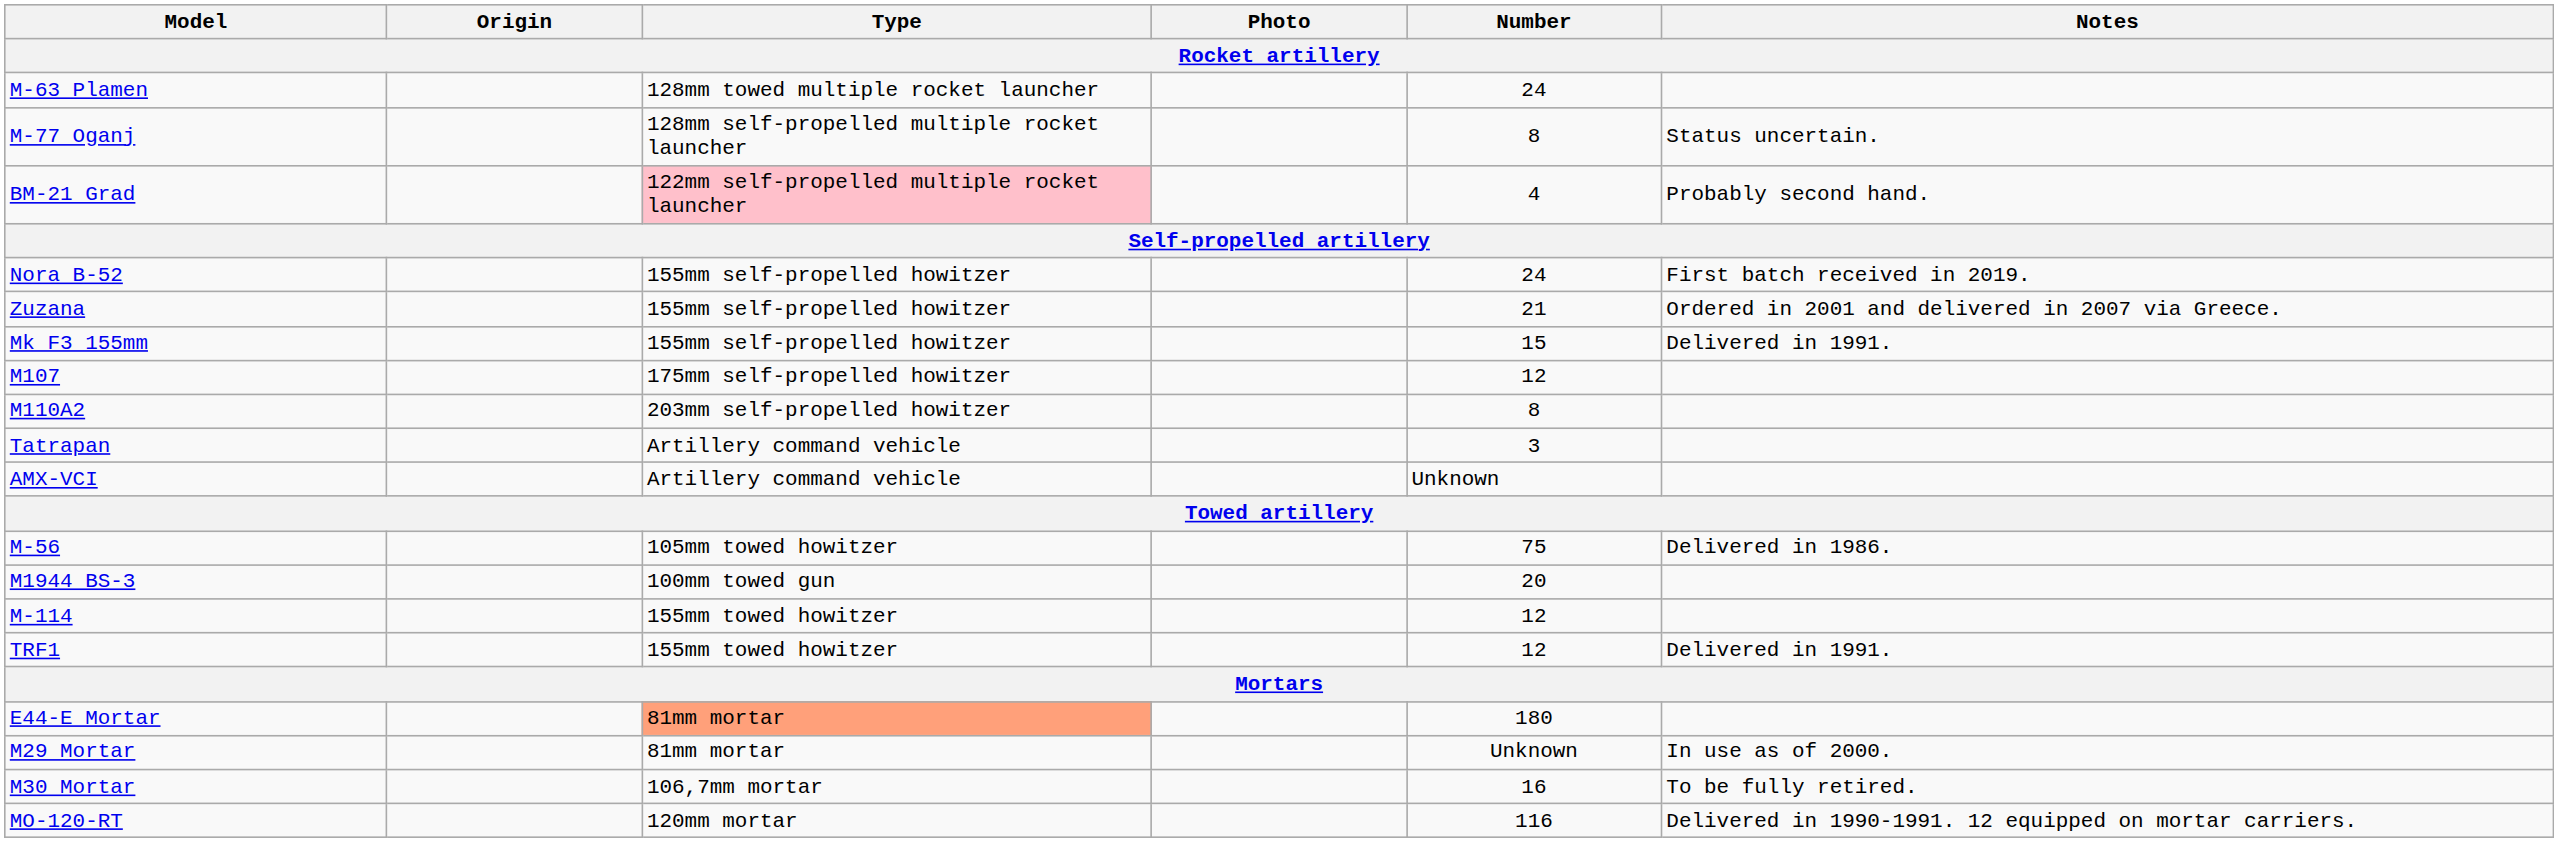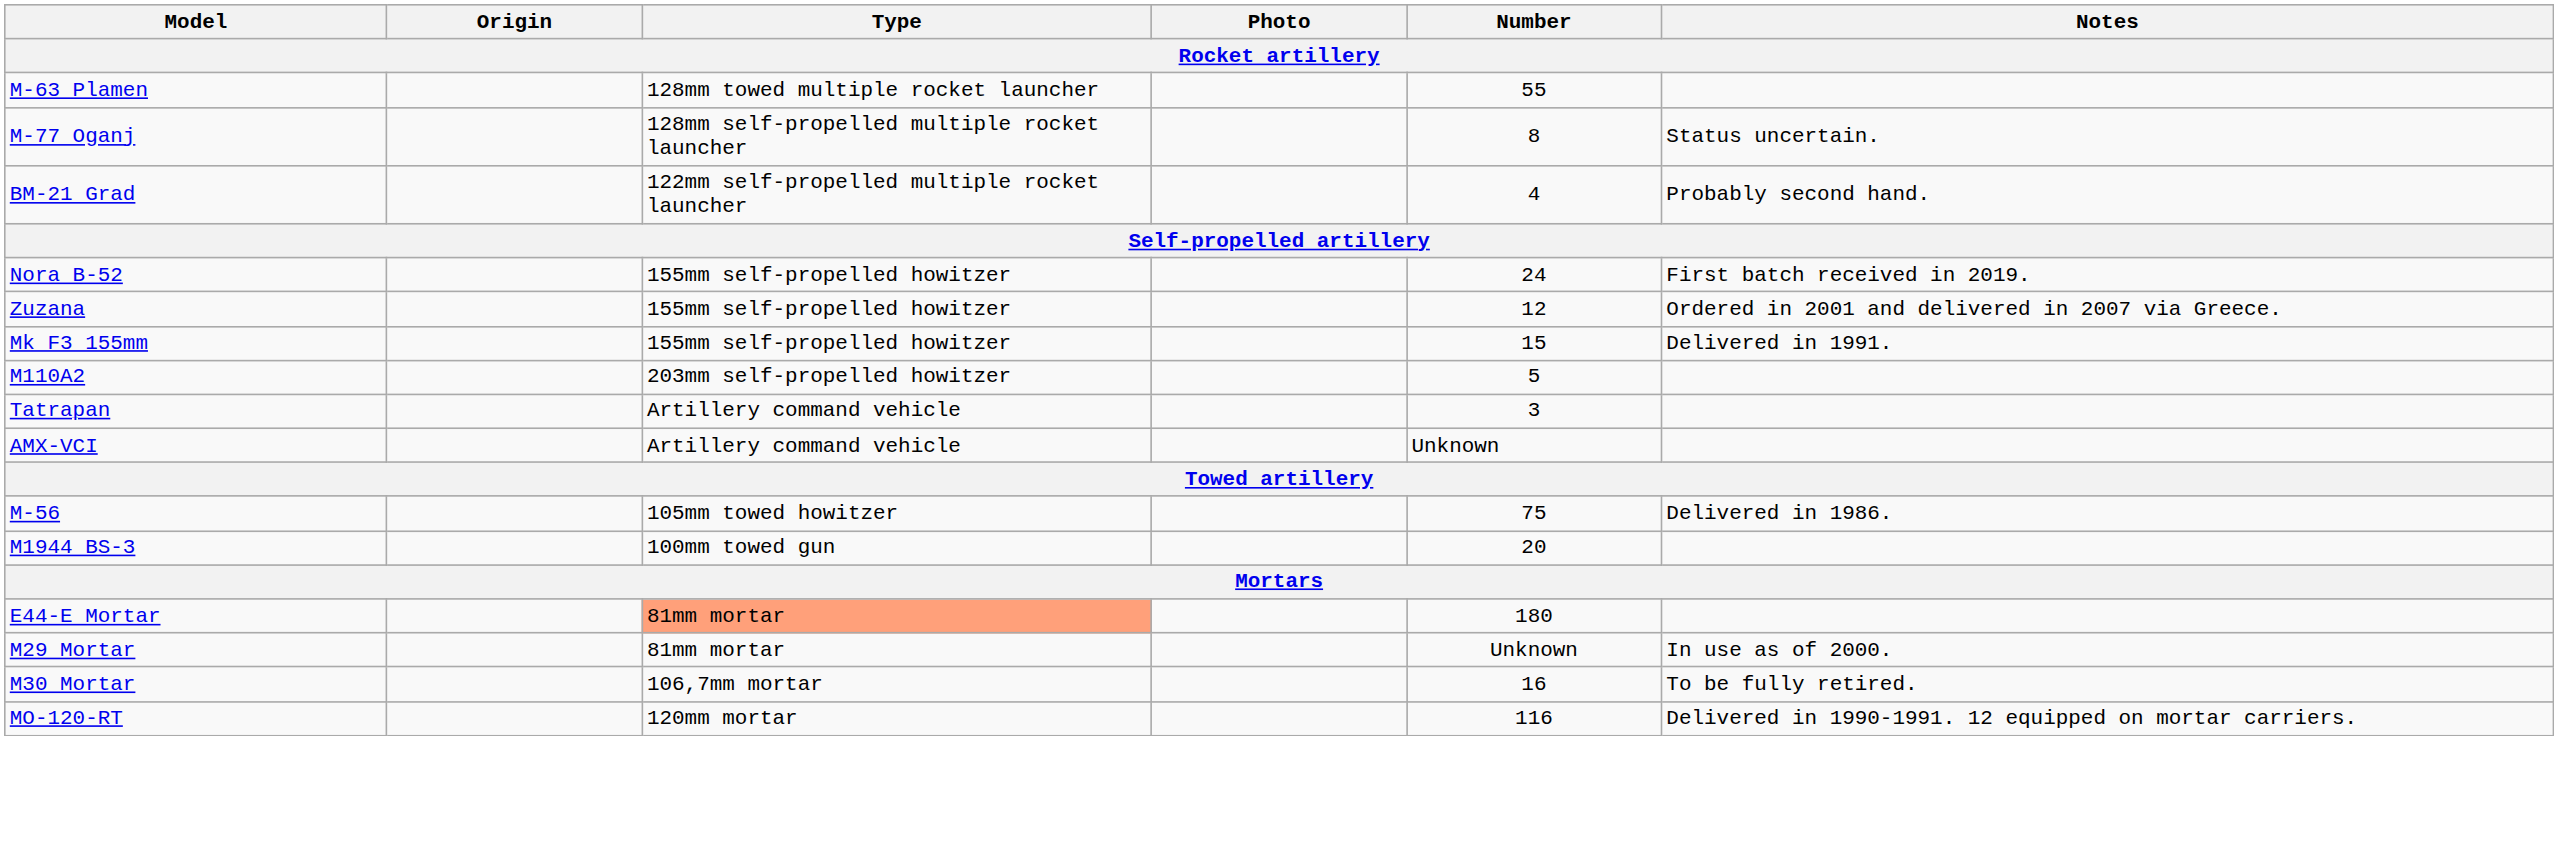 <table class=wikitable width="100%">
 <tr>
 <th width="15%">Model</th>
 <th width="10%">Origin</th>
 <th width="20%">Type</th>
 <th width="10%">Photo</th>
 <th width="10%">Number</th>
 <th width="35%">Notes</th>
 </tr>
 <tr>
 <th colspan="6"><a href='#'>Rocket artillery</a></th>
 </tr>
 <tr>
 <td><a href='#'>M-63 Plamen</a></td>
 <td></td>
 <td>128mm towed multiple rocket launcher</td>
 <td></td>
-<td align="center">24</td>
+<td align="center">55</td>
 <td></td>
 </tr>
 <tr>
 <td><a href='#'>M-77 Oganj</a></td>
 <td></td>
 <td>128mm self-propelled multiple rocket launcher</td>
 <td></td>
 <td align="center">8</td>
 <td>Status uncertain.</td>
 </tr>
 <tr>
 <td><a href='#'>BM-21 Grad</a></td>
 <td></td>
-<td style="background: pink;">122mm self-propelled multiple rocket launcher</td>
+<td>122mm self-propelled multiple rocket launcher</td>
 <td></td>
 <td align="center">4</td>
 <td>Probably second hand.</td>
 </tr>
 <tr>
 <th colspan="6"><a href='#'>Self-propelled artillery</a></th>
 </tr>
 <tr>
 <td><a href='#'>Nora B-52</a></td>
 <td></td>
 <td>155mm self-propelled howitzer</td>
 <td></td>
 <td align="center">24</td>
 <td>First batch received in 2019.</td>
 </tr>
 <tr>
 <td><a href='#'>Zuzana</a></td>
 <td></td>
 <td>155mm self-propelled howitzer</td>
 <td></td>
-<td align="center">21</td>
+<td align="center">12</td>
 <td>Ordered in 2001 and delivered in 2007 via Greece.</td>
 </tr>
 <tr>
 <td><a href='#'>Mk F3 155mm</a></td>
 <td></td>
 <td>155mm self-propelled howitzer</td>
 <td></td>
 <td align="center">15</td>
 <td>Delivered in 1991.</td>
 </tr>
 <tr>
-<td><a href='#'>M107</a></td>
-<td></td>
-<td>175mm self-propelled howitzer</td>
-<td></td>
-<td align="center">12</td>
-<td></td>
-</tr>
-<tr>
 <td><a href='#'>M110A2</a></td>
 <td></td>
 <td>203mm self-propelled howitzer</td>
 <td></td>
-<td align="center">8</td>
+<td align="center">5</td>
 <td></td>
 </tr>
 <tr>
 <td><a href='#'>Tatrapan</a></td>
 <td></td>
 <td>Artillery command vehicle</td>
 <td></td>
 <td align="center">3</td>
 <td></td>
 </tr>
 <tr>
 <td><a href='#'>AMX-VCI</a></td>
 <td></td>
 <td>Artillery command vehicle</td>
 <td></td>
 <td>Unknown</td>
 <td></td>
 </tr>
 <tr>
 <th colspan="6"><a href='#'>Towed artillery</a></th>
 </tr>
 <tr>
 <td><a href='#'>M-56</a></td>
 <td></td>
 <td>105mm towed howitzer</td>
 <td></td>
 <td align="center">75</td>
 <td>Delivered in 1986.</td>
 </tr>
 <tr>
 <td><a href='#'>M1944 BS-3</a></td>
 <td></td>
 <td>100mm towed gun</td>
 <td></td>
 <td align="center">20</td>
 <td></td>
 </tr>
 <tr>
-<td><a href='#'>M-114</a></td>
-<td></td>
-<td>155mm towed howitzer</td>
-<td></td>
-<td align="center">12</td>
-<td></td>
-</tr>
-<tr>
-<td><a href='#'>TRF1</a></td>
-<td></td>
-<td>155mm towed howitzer</td>
-<td></td>
-<td align="center">12</td>
-<td>Delivered in 1991.</td>
-</tr>
-<tr>
 <th colspan="6"><a href='#'>Mortars</a></th>
 </tr>
 <tr>
 <td><a href='#'>E44-E Mortar</a></td>
 <td></td>
 <td style="background: lightsalmon;">81mm mortar</td>
 <td></td>
 <td align="center">180</td>
 <td></td>
 </tr>
 <tr>
 <td><a href='#'>M29 Mortar</a></td>
 <td></td>
 <td>81mm mortar</td>
 <td></td>
 <td align="center">Unknown</td>
 <td>In use as of 2000.</td>
 </tr>
 <tr>
 <td><a href='#'>M30 Mortar</a></td>
 <td></td>
 <td>106,7mm mortar</td>
 <td></td>
 <td align="center">16</td>
 <td>To be fully retired.</td>
 </tr>
 <tr>
 <td><a href='#'>MO-120-RT</a></td>
 <td></td>
 <td>120mm mortar</td>
 <td></td>
 <td align="center">116</td>
 <td>Delivered in 1990-1991. 12 equipped on mortar carriers.</td>
 </tr>
 </table>
